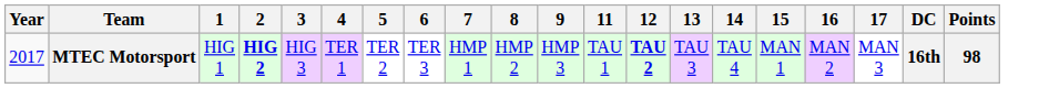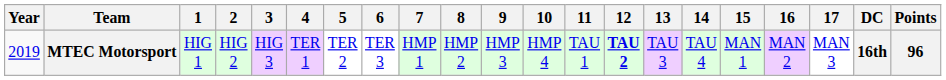 <table class="wikitable" style="text-align:center; font-size:85%">
 <tr>
 <th>Year</th>
 <th>Team</th>
 <th>1</th>
 <th>2</th>
 <th>3</th>
 <th>4</th>
 <th>5</th>
 <th>6</th>
 <th>7</th>
 <th>8</th>
 <th>9</th>
+<th>10</th>
 <th>11</th>
 <th>12</th>
 <th>13</th>
 <th>14</th>
 <th>15</th>
 <th>16</th>
 <th>17</th>
 <th>DC</th>
 <th>Points</th>
 </tr>
 <tr>
-<td><a href='#'>2017</a></td>
+<td><a href='#'>2019</a></td>
 <th nowrap>MTEC Motorsport</th>
 <td style="background:#DFFFDF;"><a href='#'>HIG<br>1</a><br></td>
-<td style="background:#DFFFDF;"><strong><a href='#'>HIG<br>2</a><br></strong></td>
+<td style="background:#DFFFDF;"><a href='#'>HIG<br>2</a><br></td>
 <td style="background:#EFCFFF;"><a href='#'>HIG<br>3</a><br></td>
 <td style="background:#EFCFFF;"><a href='#'>TER<br>1</a><br></td>
 <td style="background:#FFFFFF;"><a href='#'>TER<br>2</a><br></td>
 <td style="background:#FFFFFF;"><a href='#'>TER<br>3</a><br></td>
 <td style="background:#DFFFDF;"><a href='#'>HMP<br>1</a><br></td>
 <td style="background:#DFFFDF;"><a href='#'>HMP<br>2</a><br></td>
 <td style="background:#DFFFDF;"><a href='#'>HMP<br>3</a><br></td>
+<td style="background:#DFFFDF;"><a href='#'>HMP<br>4</a><br></td>
 <td style="background:#DFFFDF;"><a href='#'>TAU<br>1</a><br></td>
 <td style="background:#DFFFDF;"><strong><a href='#'>TAU<br>2</a><br></strong></td>
 <td style="background:#EFCFFF;"><a href='#'>TAU<br>3</a><br></td>
 <td style="background:#DFFFDF;"><a href='#'>TAU<br>4</a><br></td>
 <td style="background:#DFFFDF;"><a href='#'>MAN<br>1</a><br></td>
 <td style="background:#EFCFFF;"><a href='#'>MAN<br>2</a><br></td>
 <td style="background:#FFFFFF;"><a href='#'>MAN<br>3</a><br></td>
 <th>16th</th>
-<th>98</th>
+<th>96</th>
 </tr>
 </table>
